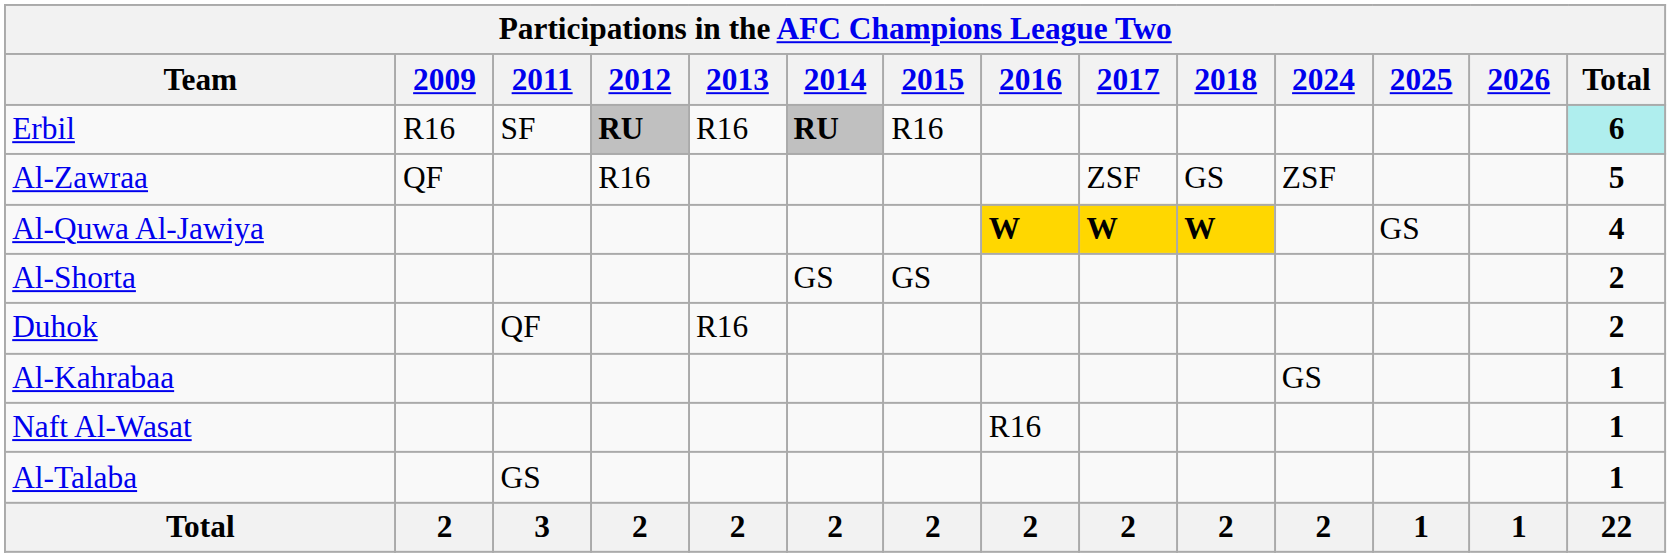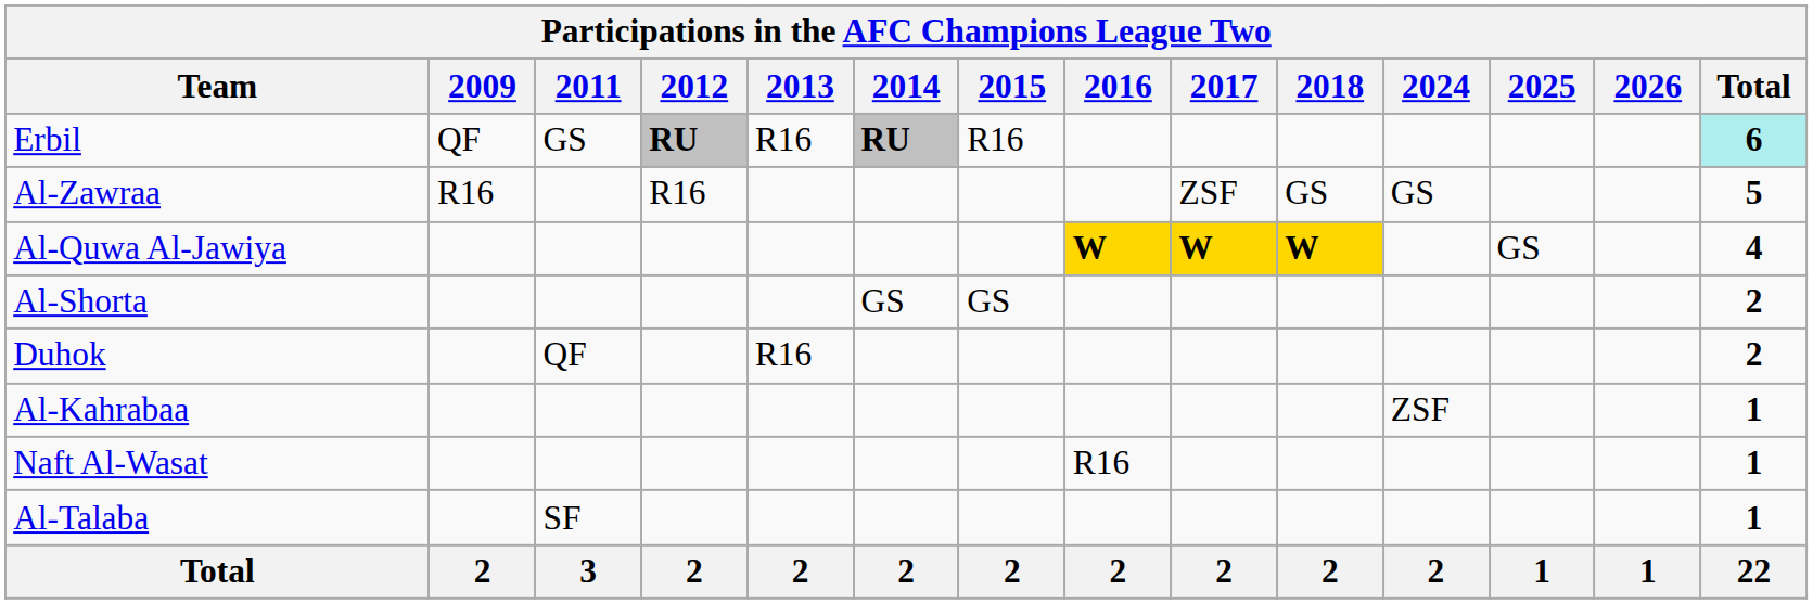 <table class="wikitable" style="text-align:">
 <tr>
 <th colspan=15>Participations in the <a href='#'>AFC Champions League Two</a></th>
 </tr>
 <tr>
 <th width=20%>Team</th>
 <th width=5%><a href='#'>2009</a></th>
 <th width=5%><a href='#'>2011</a></th>
 <th width=5%><a href='#'>2012</a></th>
 <th width=5%><a href='#'>2013</a></th>
 <th width=5%><a href='#'>2014</a></th>
 <th width=5%><a href='#'>2015</a></th>
 <th width=5%><a href='#'>2016</a></th>
 <th width=5%><a href='#'>2017</a></th>
 <th width=5%><a href='#'>2018</a></th>
 <th width=5%><a href='#'>2024</a></th>
 <th width=5%><a href='#'>2025</a></th>
 <th width=5%><a href='#'>2026</a></th>
 <th width=5%>Total</th>
 </tr>
 <tr>
 <td> <a href='#'>Erbil</a></td>
-<td>R16</td>
-<td>SF</td>
+<td>QF</td>
+<td>GS</td>
 <td bgcolor=silver><strong>RU</strong></td>
 <td>R16</td>
 <td bgcolor=silver><strong>RU</strong></td>
 <td>R16</td>
 <td></td>
 <td></td>
 <td></td>
 <td></td>
 <td></td>
 <td></td>
 <td style="background: paleturquoise; text-align:center"><strong>6</strong></td>
 </tr>
 <tr>
 <td> <a href='#'>Al-Zawraa</a></td>
-<td>QF</td>
+<td>R16</td>
 <td></td>
 <td>R16</td>
 <td></td>
 <td></td>
 <td></td>
 <td></td>
 <td>ZSF</td>
 <td>GS</td>
-<td>ZSF</td>
+<td>GS</td>
 <td></td>
 <td></td>
 <td style="text-align:center"><strong>5</strong></td>
 </tr>
 <tr>
 <td> <a href='#'>Al-Quwa Al-Jawiya</a></td>
 <td></td>
 <td></td>
 <td></td>
 <td></td>
 <td></td>
 <td></td>
 <td bgcolor=gold><strong>W</strong></td>
 <td bgcolor=gold><strong>W</strong></td>
 <td bgcolor=gold><strong>W</strong></td>
 <td></td>
 <td>GS</td>
 <td></td>
 <td style="text-align:center"><strong>4</strong></td>
 </tr>
 <tr>
 <td> <a href='#'>Al-Shorta</a></td>
 <td></td>
 <td></td>
 <td></td>
 <td></td>
 <td>GS</td>
 <td>GS</td>
 <td></td>
 <td></td>
 <td></td>
 <td></td>
 <td></td>
 <td></td>
 <td style="text-align:center"><strong>2</strong></td>
 </tr>
 <tr>
 <td> <a href='#'>Duhok</a></td>
 <td></td>
 <td>QF</td>
 <td></td>
 <td>R16</td>
 <td></td>
 <td></td>
 <td></td>
 <td></td>
 <td></td>
 <td></td>
 <td></td>
 <td></td>
 <td style="text-align:center"><strong>2</strong></td>
 </tr>
 <tr>
 <td> <a href='#'>Al-Kahrabaa</a></td>
 <td></td>
 <td></td>
 <td></td>
 <td></td>
 <td></td>
 <td></td>
 <td></td>
 <td></td>
 <td></td>
-<td>GS</td>
+<td>ZSF</td>
 <td></td>
 <td></td>
 <td style="text-align:center"><strong>1</strong></td>
 </tr>
 <tr>
 <td> <a href='#'>Naft Al-Wasat</a></td>
 <td></td>
 <td></td>
 <td></td>
 <td></td>
 <td></td>
 <td></td>
 <td>R16</td>
 <td></td>
 <td></td>
 <td></td>
 <td></td>
 <td></td>
 <td style="text-align:center"><strong>1</strong></td>
 </tr>
 <tr>
 <td> <a href='#'>Al-Talaba</a></td>
 <td></td>
-<td>GS</td>
+<td>SF</td>
 <td></td>
 <td></td>
 <td></td>
 <td></td>
 <td></td>
 <td></td>
 <td></td>
 <td></td>
 <td></td>
 <td></td>
 <td style="text-align:center"><strong>1</strong></td>
 </tr>
 <tr>
 <th><strong>Total</strong></th>
 <th><strong>2</strong></th>
 <th><strong>3</strong></th>
 <th><strong>2</strong></th>
 <th><strong>2</strong></th>
 <th><strong>2</strong></th>
 <th><strong>2</strong></th>
 <th><strong>2</strong></th>
 <th><strong>2</strong></th>
 <th><strong>2</strong></th>
 <th><strong>2</strong></th>
 <th><strong>1</strong></th>
 <th><strong>1</strong></th>
 <th><strong>22</strong></th>
 </tr>
 </table>
